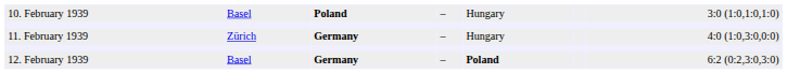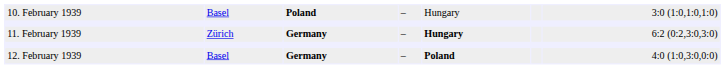 <table cellspacing="2" border="0" cellpadding="3" bgcolor="#EFEFFF" width="90%">
 <tr>
 <td bgcolor="#EEEEEE">10. February 1939</td>
 <td bgcolor="#EEEEEE"><a href='#'>Basel</a></td>
 <td bgcolor="#EEEEEE"> <strong>Poland</strong></td>
 <td bgcolor="#EEEEEE">–</td>
 <td bgcolor="#EEEEEE"> Hungary</td>
 <td bgcolor="#EEEEEE"></td>
 <td bgcolor="#EEEEEE" align="right">3:0 (1:0,1:0,1:0)</td>
 </tr>
 <tr>
 <td></td>
 </tr>
 <tr>
 <td bgcolor="#EEEEEE">11. February 1939</td>
 <td bgcolor="#EEEEEE"><a href='#'>Zürich</a></td>
 <td bgcolor="#EEEEEE"> <strong>Germany</strong></td>
 <td bgcolor="#EEEEEE">–</td>
-<td bgcolor="#EEEEEE"> Hungary</td>
+<td bgcolor="#EEEEEE"><strong> Hungary</strong></td>
 <td bgcolor="#EEEEEE"></td>
-<td bgcolor="#EEEEEE" align="right">4:0 (1:0,3:0,0:0)</td>
+<td bgcolor="#EEEEEE" align="right">6:2 (0:2,3:0,3:0)</td>
 </tr>
 <tr>
 <td></td>
 </tr>
 <tr>
 <td bgcolor="#EEEEEE">12. February 1939</td>
 <td bgcolor="#EEEEEE"><a href='#'>Basel</a></td>
 <td bgcolor="#EEEEEE"> <strong>Germany</strong></td>
 <td bgcolor="#EEEEEE">–</td>
 <td bgcolor="#EEEEEE"><strong> Poland</strong></td>
 <td bgcolor="#EEEEEE"></td>
-<td bgcolor="#EEEEEE" align="right">6:2 (0:2,3:0,3:0)</td>
+<td bgcolor="#EEEEEE" align="right">4:0 (1:0,3:0,0:0)</td>
 </tr>
 </table>
